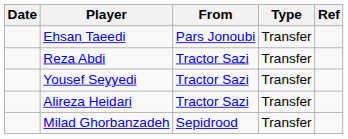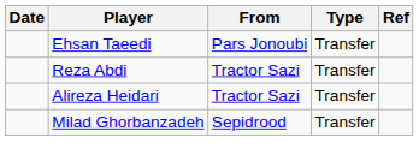 <table class="wikitable">
 <tr>
 <th><strong>Date</strong></th>
 <th><strong>Player</strong></th>
 <th><strong>From</strong></th>
 <th><strong>Type</strong></th>
 <th><strong>Ref</strong></th>
 </tr>
 <tr>
 <td></td>
 <td> <a href='#'>Ehsan Taeedi</a></td>
 <td> <a href='#'>Pars Jonoubi</a></td>
 <td>Transfer</td>
 <td></td>
 </tr>
 <tr>
 <td></td>
 <td> <a href='#'> Reza Abdi</a></td>
 <td> <a href='#'>Tractor Sazi</a></td>
 <td>Transfer</td>
 <td></td>
 </tr>
 <tr>
 <td></td>
-<td> <a href='#'>Yousef Seyyedi</a></td>
-<td> <a href='#'>Tractor Sazi</a></td>
-<td>Transfer</td>
-<td></td>
-</tr>
-<tr>
-<td></td>
 <td> <a href='#'>Alireza Heidari</a></td>
 <td> <a href='#'>Tractor Sazi</a></td>
 <td>Transfer</td>
 <td></td>
 </tr>
 <tr>
 <td></td>
 <td> <a href='#'>Milad Ghorbanzadeh</a></td>
 <td> <a href='#'>Sepidrood</a></td>
 <td>Transfer</td>
 <td></td>
 </tr>
 </table>
